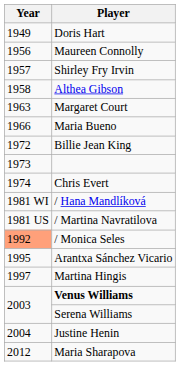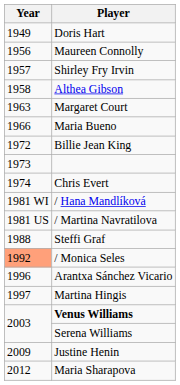 <table class="wikitable">
 <tr>
 <th>Year</th>
 <th>Player</th>
 </tr>
 <tr>
 <td>1949</td>
 <td> Doris Hart</td>
 </tr>
 <tr>
 <td>1956</td>
 <td> Maureen Connolly</td>
 </tr>
 <tr>
 <td>1957</td>
 <td> Shirley Fry Irvin</td>
 </tr>
 <tr>
 <td>1958</td>
 <td> <a href='#'>Althea Gibson</a></td>
 </tr>
 <tr>
 <td>1963</td>
 <td> Margaret Court</td>
 </tr>
 <tr>
 <td>1966</td>
 <td> Maria Bueno</td>
 </tr>
 <tr>
 <td>1972</td>
 <td> Billie Jean King</td>
 </tr>
 <tr>
 <td>1973</td>
 <td></td>
 </tr>
 <tr>
 <td>1974</td>
 <td> Chris Evert</td>
 </tr>
 <tr>
 <td>1981 WI</td>
 <td>/ <a href='#'>Hana Mandlíková</a></td>
 </tr>
 <tr>
 <td>1981 US</td>
 <td>/ Martina Navratilova</td>
 </tr>
 <tr>
+<td>1988</td>
+<td> Steffi Graf</td>
+</tr>
+<tr>
 <td style="background: lightsalmon;">1992</td>
 <td>/ Monica Seles</td>
 </tr>
 <tr>
-<td>1995</td>
+<td>1996</td>
 <td> Arantxa Sánchez Vicario</td>
 </tr>
 <tr>
 <td>1997</td>
 <td> Martina Hingis</td>
 </tr>
 <tr>
 <td rowspan="2">2003</td>
 <td> <strong>Venus Williams</strong></td>
 </tr>
 <tr>
 <td> Serena Williams</td>
 </tr>
 <tr>
-<td>2004</td>
+<td>2009</td>
 <td> Justine Henin</td>
 </tr>
 <tr>
 <td>2012</td>
 <td> Maria Sharapova</td>
 </tr>
 </table>
